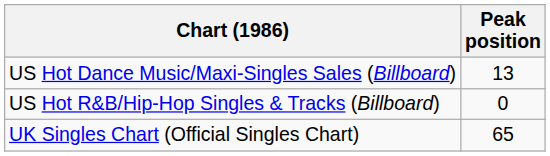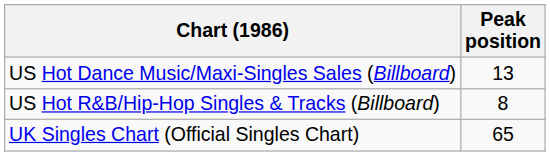 <table Class = "wikitable sortable">
 <tr>
 <th>Chart (1986)</th>
 <th>Peak<br>position</th>
 </tr>
 <tr>
 <td>US <a href='#'>Hot Dance Music/Maxi-Singles Sales</a> (<em><a href='#'>Billboard</a></em>)</td>
 <td align=center>13</td>
 </tr>
 <tr>
 <td>US <a href='#'>Hot R&B/Hip-Hop Singles & Tracks</a> (<em>Billboard</em>)</td>
-<td align=center>0</td>
+<td align=center>8</td>
 </tr>
 <tr>
 <td><a href='#'>UK Singles Chart</a> (Official Singles Chart)</td>
 <td align=center>65</td>
 </tr>
 </table>
